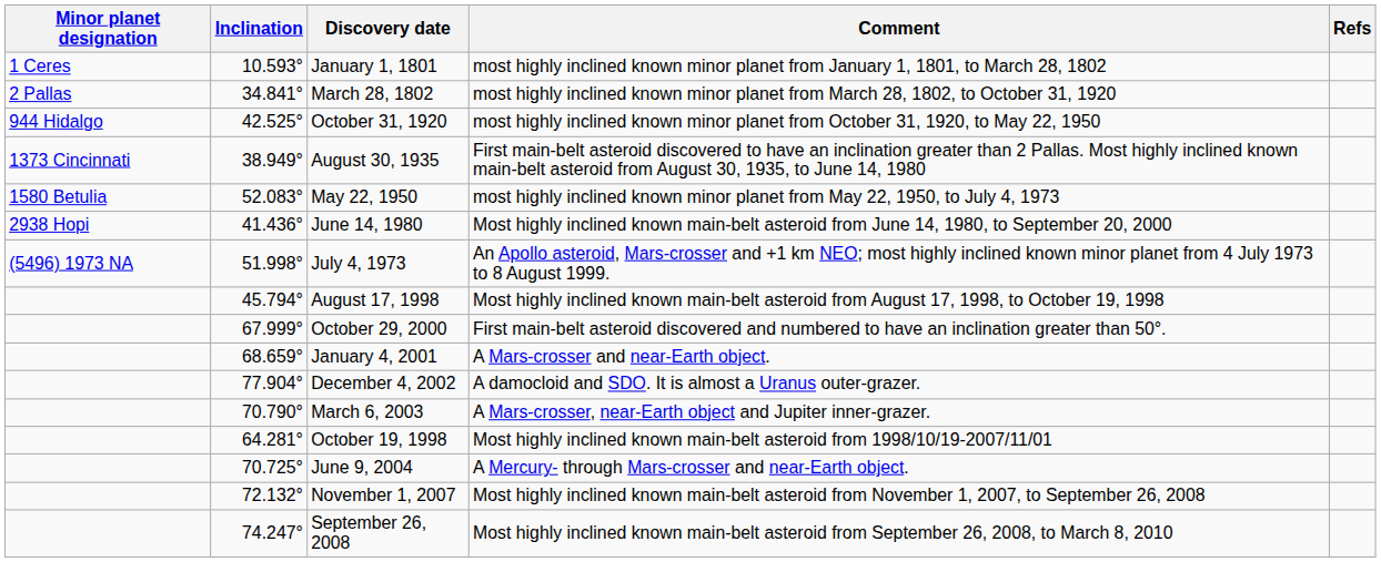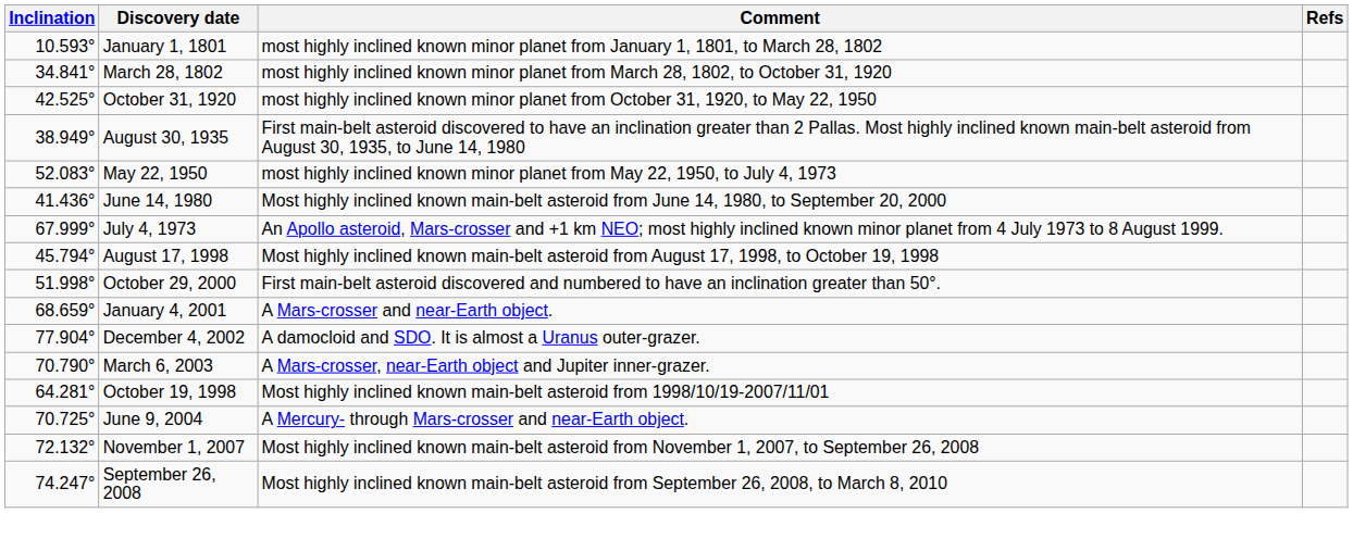 <table class="wikitable sortable">
 <tr>
-<th width=180><a href='#'>Minor planet designation</a></th>
 <th><a href='#'>Inclination</a></th>
 <th width=140>Discovery date</th>
 <th>Comment</th>
 <th class="unsortable">Refs</th>
 </tr>
 <tr>
-<td><a href='#'>1 Ceres</a></td>
 <td align="right">10.593°</td>
 <td>January 1, 1801</td>
 <td>most highly inclined known minor planet from January 1, 1801, to March 28, 1802</td>
 <td></td>
 </tr>
 <tr>
-<td><a href='#'>2 Pallas</a></td>
 <td align="right">34.841°</td>
 <td>March 28, 1802</td>
 <td>most highly inclined known minor planet from March 28, 1802, to October 31, 1920</td>
 <td></td>
 </tr>
 <tr>
-<td><a href='#'>944 Hidalgo</a></td>
 <td align="right">42.525°</td>
 <td>October 31, 1920</td>
 <td>most highly inclined known minor planet from October 31, 1920, to May 22, 1950</td>
 <td></td>
 </tr>
 <tr>
-<td><a href='#'>1373 Cincinnati</a></td>
 <td align="right">38.949°</td>
 <td>August 30, 1935</td>
 <td>First main-belt asteroid discovered to have an inclination greater than 2 Pallas. Most highly inclined known main-belt asteroid from August 30, 1935, to June 14, 1980</td>
 <td></td>
 </tr>
 <tr>
-<td><a href='#'>1580 Betulia</a></td>
 <td align="right">52.083°</td>
 <td>May 22, 1950</td>
 <td>most highly inclined known minor planet from May 22, 1950, to July 4, 1973</td>
 <td></td>
 </tr>
 <tr>
-<td><a href='#'>2938 Hopi</a></td>
 <td align="right">41.436°</td>
 <td>June 14, 1980</td>
 <td>Most highly inclined known main-belt asteroid from June 14, 1980, to September 20, 2000</td>
 <td></td>
 </tr>
 <tr>
-<td><a href='#'>(5496) 1973 NA</a></td>
-<td align="right">51.998°</td>
+<td align="right">67.999°</td>
 <td>July 4, 1973</td>
 <td>An <a href='#'>Apollo asteroid</a>, <a href='#'>Mars-crosser</a> and +1 km <a href='#'>NEO</a>; most highly inclined known minor planet from 4 July 1973 to 8 August 1999.</td>
 <td></td>
 </tr>
 <tr>
-<td></td>
 <td align="right">45.794°</td>
 <td>August 17, 1998</td>
 <td>Most highly inclined known main-belt asteroid from August 17, 1998, to October 19, 1998</td>
 <td></td>
 </tr>
 <tr>
-<td></td>
-<td align="right">67.999°</td>
+<td align="right">51.998°</td>
 <td>October 29, 2000</td>
 <td>First main-belt asteroid discovered and numbered to have an inclination greater than 50°.</td>
 <td></td>
 </tr>
 <tr>
-<td></td>
 <td align="right">68.659°</td>
 <td>January 4, 2001</td>
 <td>A <a href='#'>Mars-crosser</a> and <a href='#'>near-Earth object</a>.</td>
 <td></td>
 </tr>
 <tr>
-<td></td>
 <td align="right">77.904°</td>
 <td>December 4, 2002</td>
 <td>A damocloid and <a href='#'>SDO</a>. It is almost a <a href='#'>Uranus</a> outer-grazer.</td>
 <td></td>
 </tr>
 <tr>
-<td></td>
 <td align="right">70.790°</td>
 <td>March 6, 2003</td>
 <td>A <a href='#'>Mars-crosser</a>, <a href='#'>near-Earth object</a> and Jupiter inner-grazer.</td>
 <td></td>
 </tr>
 <tr>
-<td></td>
 <td align="right">64.281°</td>
 <td>October 19, 1998</td>
 <td>Most highly inclined known main-belt asteroid from 1998/10/19-2007/11/01</td>
 <td></td>
 </tr>
 <tr>
-<td></td>
 <td align="right">70.725°</td>
 <td>June 9, 2004</td>
 <td>A <a href='#'>Mercury-</a> through <a href='#'>Mars-crosser</a> and <a href='#'>near-Earth object</a>.</td>
 <td></td>
 </tr>
 <tr>
-<td></td>
 <td align="right">72.132°</td>
 <td>November 1, 2007</td>
 <td>Most highly inclined known main-belt asteroid from November 1, 2007, to September 26, 2008</td>
 <td></td>
 </tr>
 <tr>
-<td></td>
 <td align="right">74.247°</td>
 <td>September 26, 2008</td>
 <td>Most highly inclined known main-belt asteroid from September 26, 2008, to March 8, 2010</td>
 <td></td>
 </tr>
 </table>
